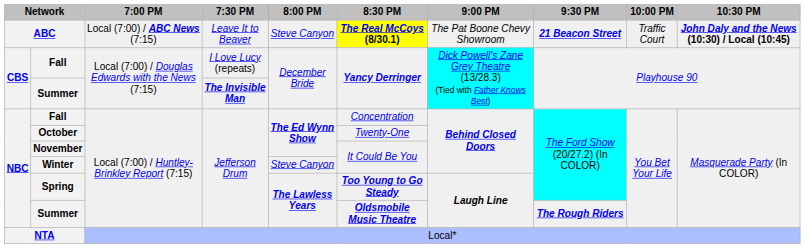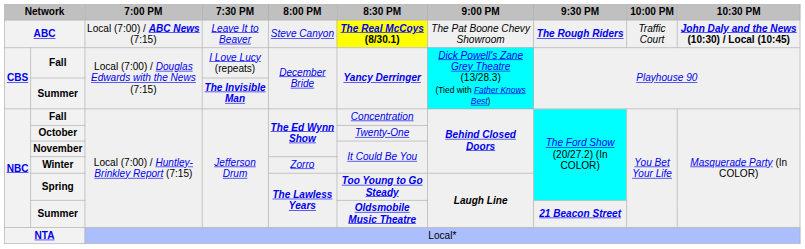 <table class="wikitable" style="width:100%;margin-right:0;text-align:center">
 <tr>
 <th colspan="2" style="background-color:#C0C0C0;text-align:center">Network</th>
 <th style="background-color:#C0C0C0;text-align:center">7:00 PM</th>
 <th style="background-color:#C0C0C0;text-align:center">7:30 PM</th>
 <th style="background-color:#C0C0C0;text-align:center">8:00 PM</th>
 <th style="background-color:#C0C0C0;text-align:center">8:30 PM</th>
 <th style="background-color:#C0C0C0;text-align:center">9:00 PM</th>
 <th style="background-color:#C0C0C0;text-align:center">9:30 PM</th>
 <th style="background-color:#C0C0C0;text-align:center">10:00 PM</th>
 <th style="background-color:#C0C0C0;text-align:center">10:30 PM</th>
 </tr>
 <tr>
 <th colspan="2"><a href='#'>ABC</a></th>
 <td bgcolor="#F0F0F0">Local (7:00) / <strong><em><a href='#'>ABC News</a></em></strong> (7:15)</td>
 <td bgcolor="#F0F0F0"><em><a href='#'>Leave It to Beaver</a></em></td>
 <td bgcolor="#F0F0F0"><em><a href='#'>Steve Canyon</a></em></td>
 <td bgcolor="#FFFF00"><strong><em><a href='#'>The Real McCoys</a></em> (8/30.1)</strong></td>
 <td bgcolor="#F0F0F0"><em>The Pat Boone Chevy Showroom</em></td>
-<td bgcolor="#F0F0F0"><strong><em><a href='#'>21 Beacon Street</a></em></strong></td>
+<td bgcolor="#F0F0F0"><strong><em><a href='#'>The Rough Riders</a></em></strong></td>
 <td bgcolor="#F0F0F0"><em>Traffic Court</em></td>
 <td bgcolor="#F0F0F0"><strong><em><a href='#'>John Daly and the News</a></em> (10:30) / Local (10:45)</strong></td>
 </tr>
 <tr>
 <th rowspan="2"><a href='#'>CBS</a></th>
 <th>Fall</th>
 <td bgcolor="#F0F0F0" rowspan="2">Local (7:00) / <em><a href='#'>Douglas Edwards with the News</a></em> (7:15)</td>
 <td bgcolor="#F0F0F0"><em><a href='#'>I Love Lucy</a></em> (repeats)</td>
 <td bgcolor="#F0F0F0" rowspan="2"><em><a href='#'>December Bride</a></em></td>
 <td bgcolor="#F0F0F0" rowspan="2"><strong><em><a href='#'>Yancy Derringer</a></em></strong></td>
 <td bgcolor="#00FFFF" rowspan="2"><em><a href='#'>Dick Powell's Zane Grey Theatre</a></em> (13/28.3)<br><small>(Tied with <em><a href='#'>Father Knows Best</a></em>)</small></td>
 <td bgcolor="#F0F0F0" colspan="3" rowspan="2"><em><a href='#'>Playhouse 90</a></em></td>
 </tr>
 <tr>
 <th>Summer</th>
 <td bgcolor="#F0F0F0"><strong><em><a href='#'>The Invisible Man</a></em></strong></td>
 </tr>
 <tr>
 <th rowspan="6"><a href='#'>NBC</a></th>
 <th>Fall</th>
 <td rowspan="6" bgcolor="#F0F0F0">Local (7:00) / <em><a href='#'>Huntley-Brinkley Report</a></em> (7:15)</td>
 <td rowspan="6" bgcolor="#F0F0F0"><em><a href='#'>Jefferson Drum</a></em></td>
 <td rowspan="3" bgcolor="#F0F0F0"><strong><em><a href='#'>The Ed Wynn Show</a></em></strong></td>
 <td bgcolor="#F0F0F0"><em><a href='#'>Concentration</a></em></td>
 <td rowspan="4" bgcolor="#F0F0F0"><strong><em><a href='#'>Behind Closed Doors</a></em></strong></td>
 <td rowspan="5" bgcolor="#00FFFF"><em><a href='#'>The Ford Show</a></em> (20/27.2) (In <span>C</span><span>O</span><span>L</span><span>O</span><span>R</span>)</td>
 <td rowspan="6" bgcolor="#F0F0F0"><em><a href='#'>You Bet Your Life</a></em></td>
 <td rowspan="6" bgcolor="#F0F0F0"><em><a href='#'>Masquerade Party</a></em> (In <span>C</span><span>O</span><span>L</span><span>O</span><span>R</span>)</td>
 </tr>
 <tr>
 <th>October</th>
 <td bgcolor="#F0F0F0"><em><a href='#'>Twenty-One</a></em></td>
 </tr>
 <tr>
 <th>November</th>
 <td rowspan="2" bgcolor="#F0F0F0"><em><a href='#'>It Could Be You</a></em></td>
 </tr>
 <tr>
 <th>Winter</th>
-<td bgcolor="#F0F0F0"><em><a href='#'>Steve Canyon</a></em></td>
+<td bgcolor="#F0F0F0"><em><a href='#'>Zorro</a></em></td>
 </tr>
 <tr>
 <th>Spring</th>
 <td rowspan="2" bgcolor="#F0F0F0"><strong><em><a href='#'>The Lawless Years</a></em></strong></td>
 <td bgcolor="#F0F0F0"><strong><em><a href='#'>Too Young to Go Steady</a></em></strong></td>
 <td rowspan="2" bgcolor="#F0F0F0"><strong><em>Laugh Line</em></strong></td>
 </tr>
 <tr>
 <th>Summer</th>
 <td bgcolor="#F0F0F0"><strong><em><a href='#'>Oldsmobile Music Theatre</a></em></strong></td>
-<td bgcolor="#F0F0F0"><strong><em><a href='#'>The Rough Riders</a></em></strong></td>
+<td bgcolor="#F0F0F0"><strong><em><a href='#'>21 Beacon Street</a></em></strong></td>
 </tr>
 <tr>
 <th colspan="2"><a href='#'>NTA</a></th>
 <td colspan="8" bgcolor="#abbfff">Local*</td>
 </tr>
 </table>
